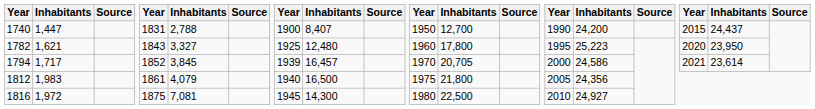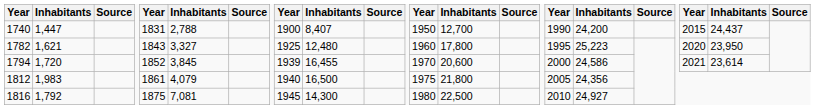 <table class=wikitable style="border: none;"|>
 <tr>
 <th scope=row>Year</th>
 <th scope=row>Inhabitants</th>
 <th scope=row>Source</th>
 <td rowspan=6 style="border: none;"></td>
 <th scope=row>Year</th>
 <th scope=row>Inhabitants</th>
 <th scope=row>Source</th>
 <td rowspan=6 style="border: none;"></td>
 <th scope=row>Year</th>
 <th scope=row>Inhabitants</th>
 <th scope=row>Source</th>
 <td rowspan=6 style="border: none;"></td>
 <th scope=row>Year</th>
 <th scope=row>Inhabitants</th>
 <th scope=row>Source</th>
 <td rowspan=6 style="border: none;"></td>
 <th scope=row>Year</th>
 <th scope=row>Inhabitants</th>
 <th scope=row>Source</th>
 <td rowspan=6 style="border: none;"></td>
 <th scope=row>Year</th>
 <th scope=row>Inhabitants</th>
 <th scope=row>Source</th>
 </tr>
 <tr>
 <td>1740</td>
 <td>1,447 </td>
 <td></td>
 <td>1831</td>
 <td>2,788 </td>
 <td></td>
 <td>1900</td>
 <td>8,407 </td>
 <td></td>
 <td>1950</td>
 <td>12,700 </td>
 <td></td>
 <td>1990</td>
 <td>24,200 </td>
 <td></td>
 <td>2015</td>
 <td>24,437 </td>
 <td rowspan="3"></td>
 </tr>
 <tr>
 <td>1782</td>
 <td>1,621 </td>
 <td></td>
 <td>1843</td>
 <td>3,327 </td>
 <td></td>
 <td>1925</td>
 <td>12,480 </td>
 <td></td>
 <td>1960</td>
 <td>17,800 </td>
 <td></td>
 <td>1995</td>
 <td>25,223 </td>
 <td rowspan="4"></td>
 <td>2020</td>
 <td>23,950 </td>
 </tr>
 <tr>
 <td>1794</td>
-<td>1,717 </td>
+<td>1,720 </td>
 <td></td>
 <td>1852</td>
 <td>3,845 </td>
 <td></td>
 <td>1939</td>
-<td>16,457 </td>
+<td>16,455 </td>
 <td></td>
 <td>1970</td>
-<td>20,705 </td>
+<td>20,600 </td>
 <td></td>
 <td>2000</td>
 <td>24,586 </td>
 <td>2021</td>
 <td>23,614 </td>
 </tr>
 <tr>
 <td>1812</td>
 <td>1,983 </td>
 <td></td>
 <td>1861</td>
 <td>4,079 </td>
 <td></td>
 <td>1940</td>
 <td>16,500 </td>
 <td></td>
 <td>1975</td>
 <td>21,800 </td>
 <td></td>
 <td>2005</td>
 <td>24,356 </td>
 </tr>
 <tr>
 <td>1816</td>
-<td>1,972 </td>
+<td>1,792 </td>
 <td></td>
 <td>1875</td>
 <td>7,081 </td>
 <td></td>
 <td>1945</td>
 <td>14,300 </td>
 <td></td>
 <td>1980</td>
 <td>22,500 </td>
 <td></td>
 <td>2010</td>
 <td>24,927 </td>
 </tr>
 </table>
